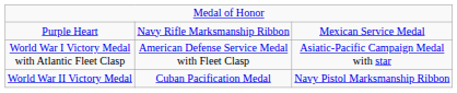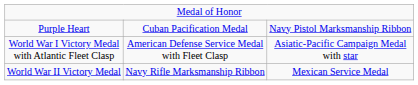 <table class="wikitable" style="margin:1em auto; text-align:center;">
 <tr>
 <td colspan="6"><a href='#'>Medal of Honor</a></td>
 </tr>
 <tr>
 <td colspan="2" align=center><a href='#'>Purple Heart</a></td>
-<td><a href='#'>Navy Rifle Marksmanship Ribbon</a></td>
-<td><a href='#'>Mexican Service Medal</a></td>
+<td><a href='#'>Cuban Pacification Medal</a></td>
+<td><a href='#'>Navy Pistol Marksmanship Ribbon</a></td>
 </tr>
 <tr>
 <td colspan=2><a href='#'>World War I Victory Medal</a><br> with Atlantic Fleet Clasp</td>
 <td><a href='#'>American Defense Service Medal</a><br> with Fleet Clasp</td>
 <td><a href='#'>Asiatic-Pacific Campaign Medal</a><br> with <a href='#'>star</a></td>
 </tr>
 <tr>
 <td colspan=2><a href='#'>World War II Victory Medal</a></td>
-<td><a href='#'>Cuban Pacification Medal</a></td>
-<td><a href='#'>Navy Pistol Marksmanship Ribbon</a></td>
+<td><a href='#'>Navy Rifle Marksmanship Ribbon</a></td>
+<td><a href='#'>Mexican Service Medal</a></td>
 </tr>
 </table>
